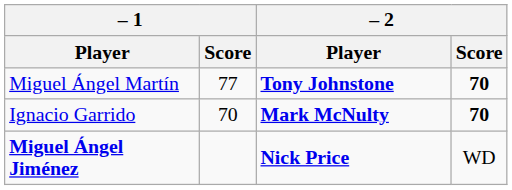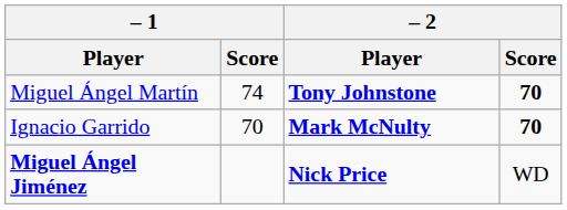 <table class=wikitable>
 <tr>
 <th colspan=2> – 1</th>
 <th colspan=2> – 2</th>
 </tr>
 <tr>
 <th width=150>Player</th>
 <th>Score</th>
 <th width=150>Player</th>
 <th>Score</th>
 </tr>
 <tr>
 <td><a href='#'>Miguel Ángel Martín</a></td>
-<td align=center>77</td>
+<td align=center>74</td>
 <td><strong><a href='#'>Tony Johnstone</a></strong></td>
 <td align=center><strong>70</strong></td>
 </tr>
 <tr>
 <td><a href='#'>Ignacio Garrido</a></td>
 <td align=center>70</td>
 <td><strong><a href='#'>Mark McNulty</a></strong></td>
 <td align=center><strong>70</strong></td>
 </tr>
 <tr>
 <td><strong><a href='#'>Miguel Ángel Jiménez</a></strong></td>
 <td align=center><strong></strong></td>
 <td><strong><a href='#'>Nick Price</a></strong></td>
 <td align=center>WD</td>
 </tr>
 </table>
